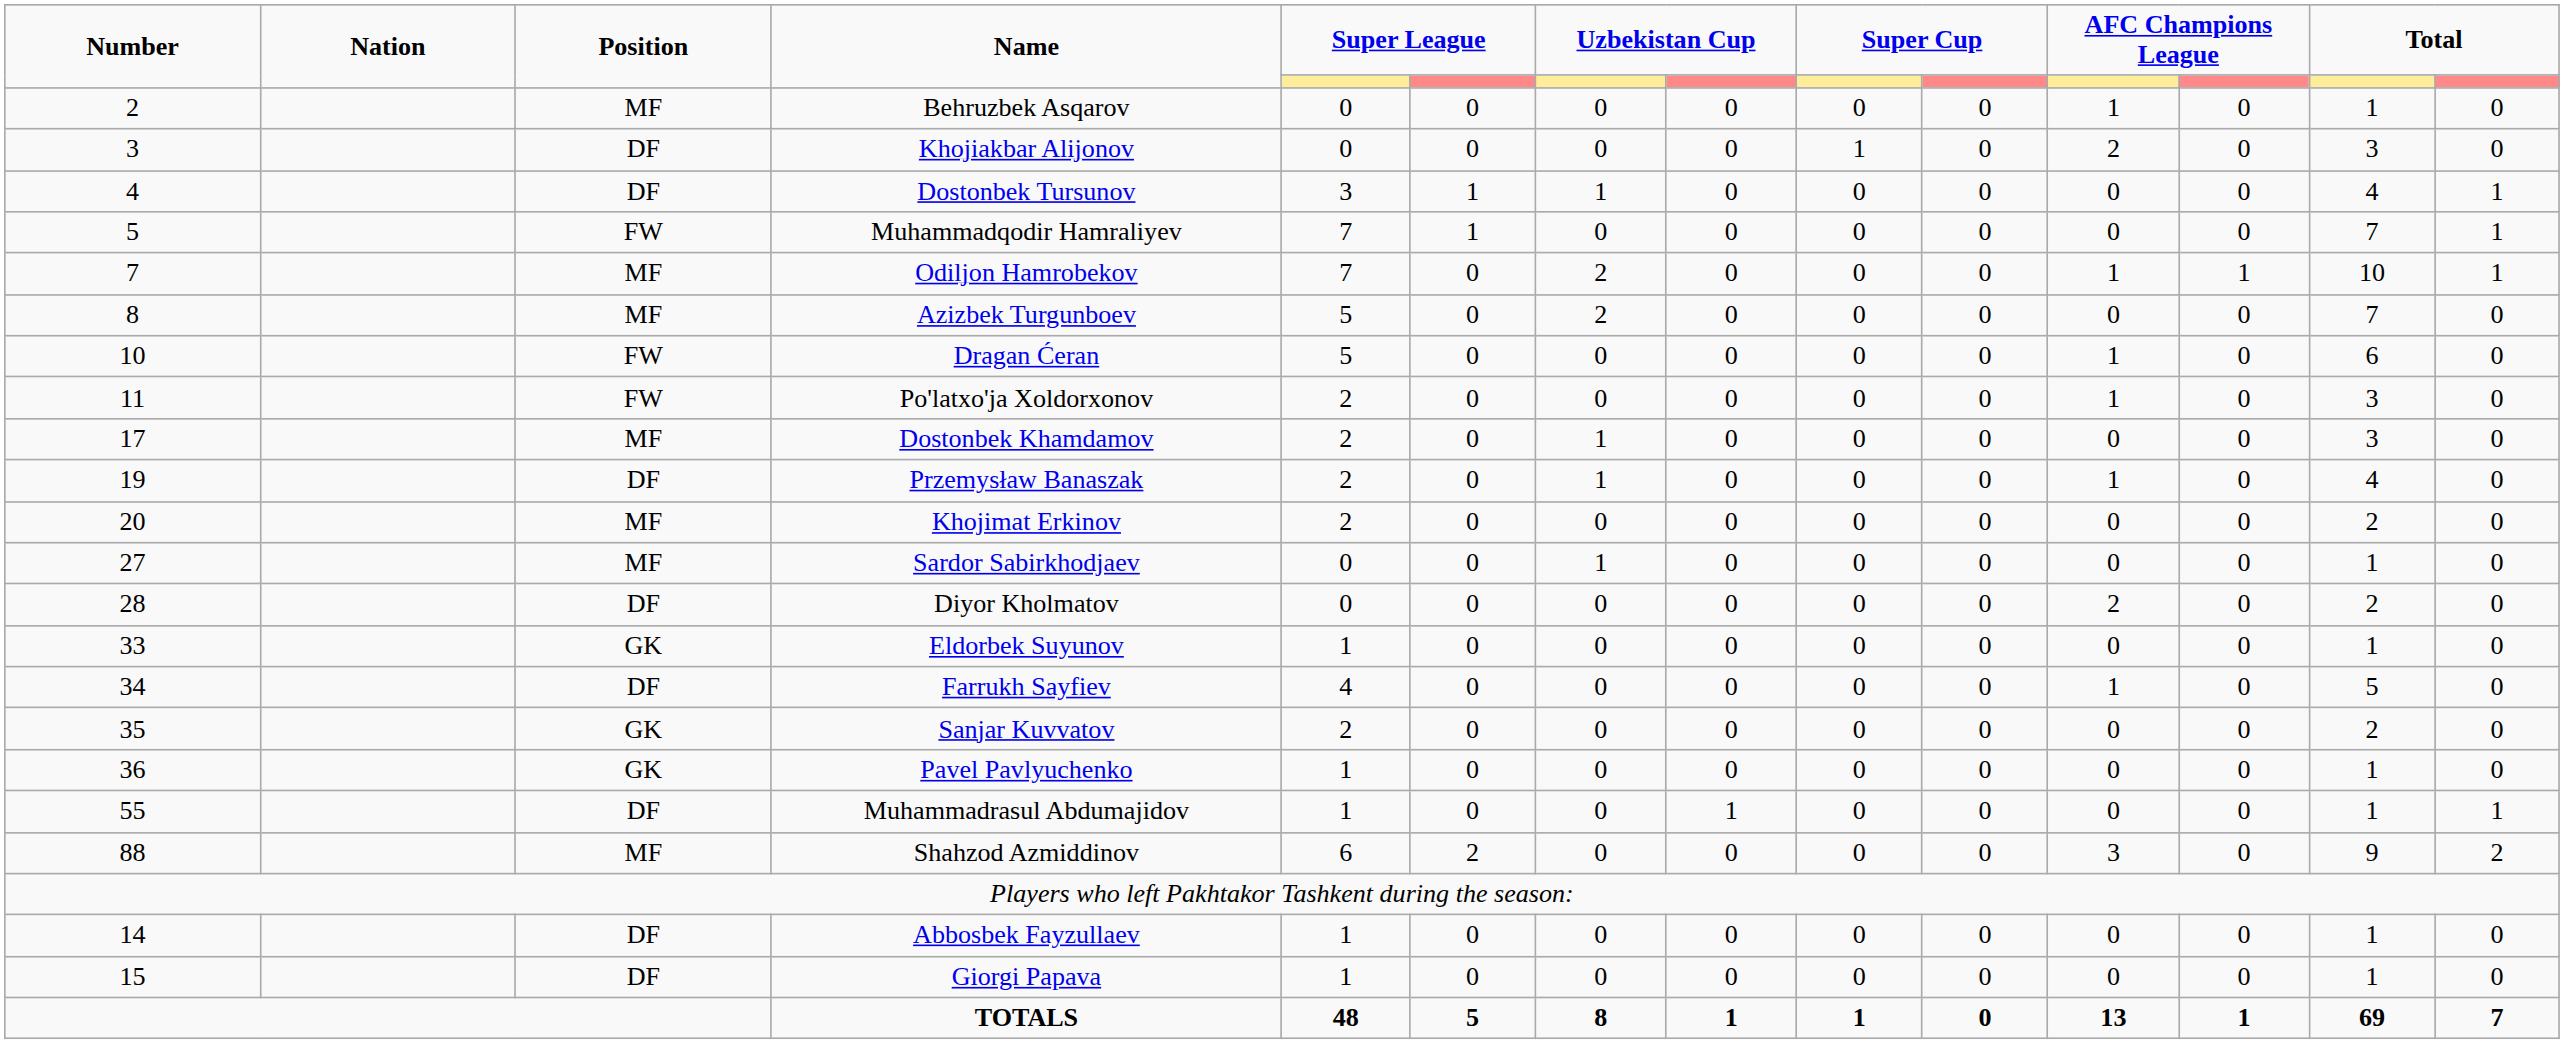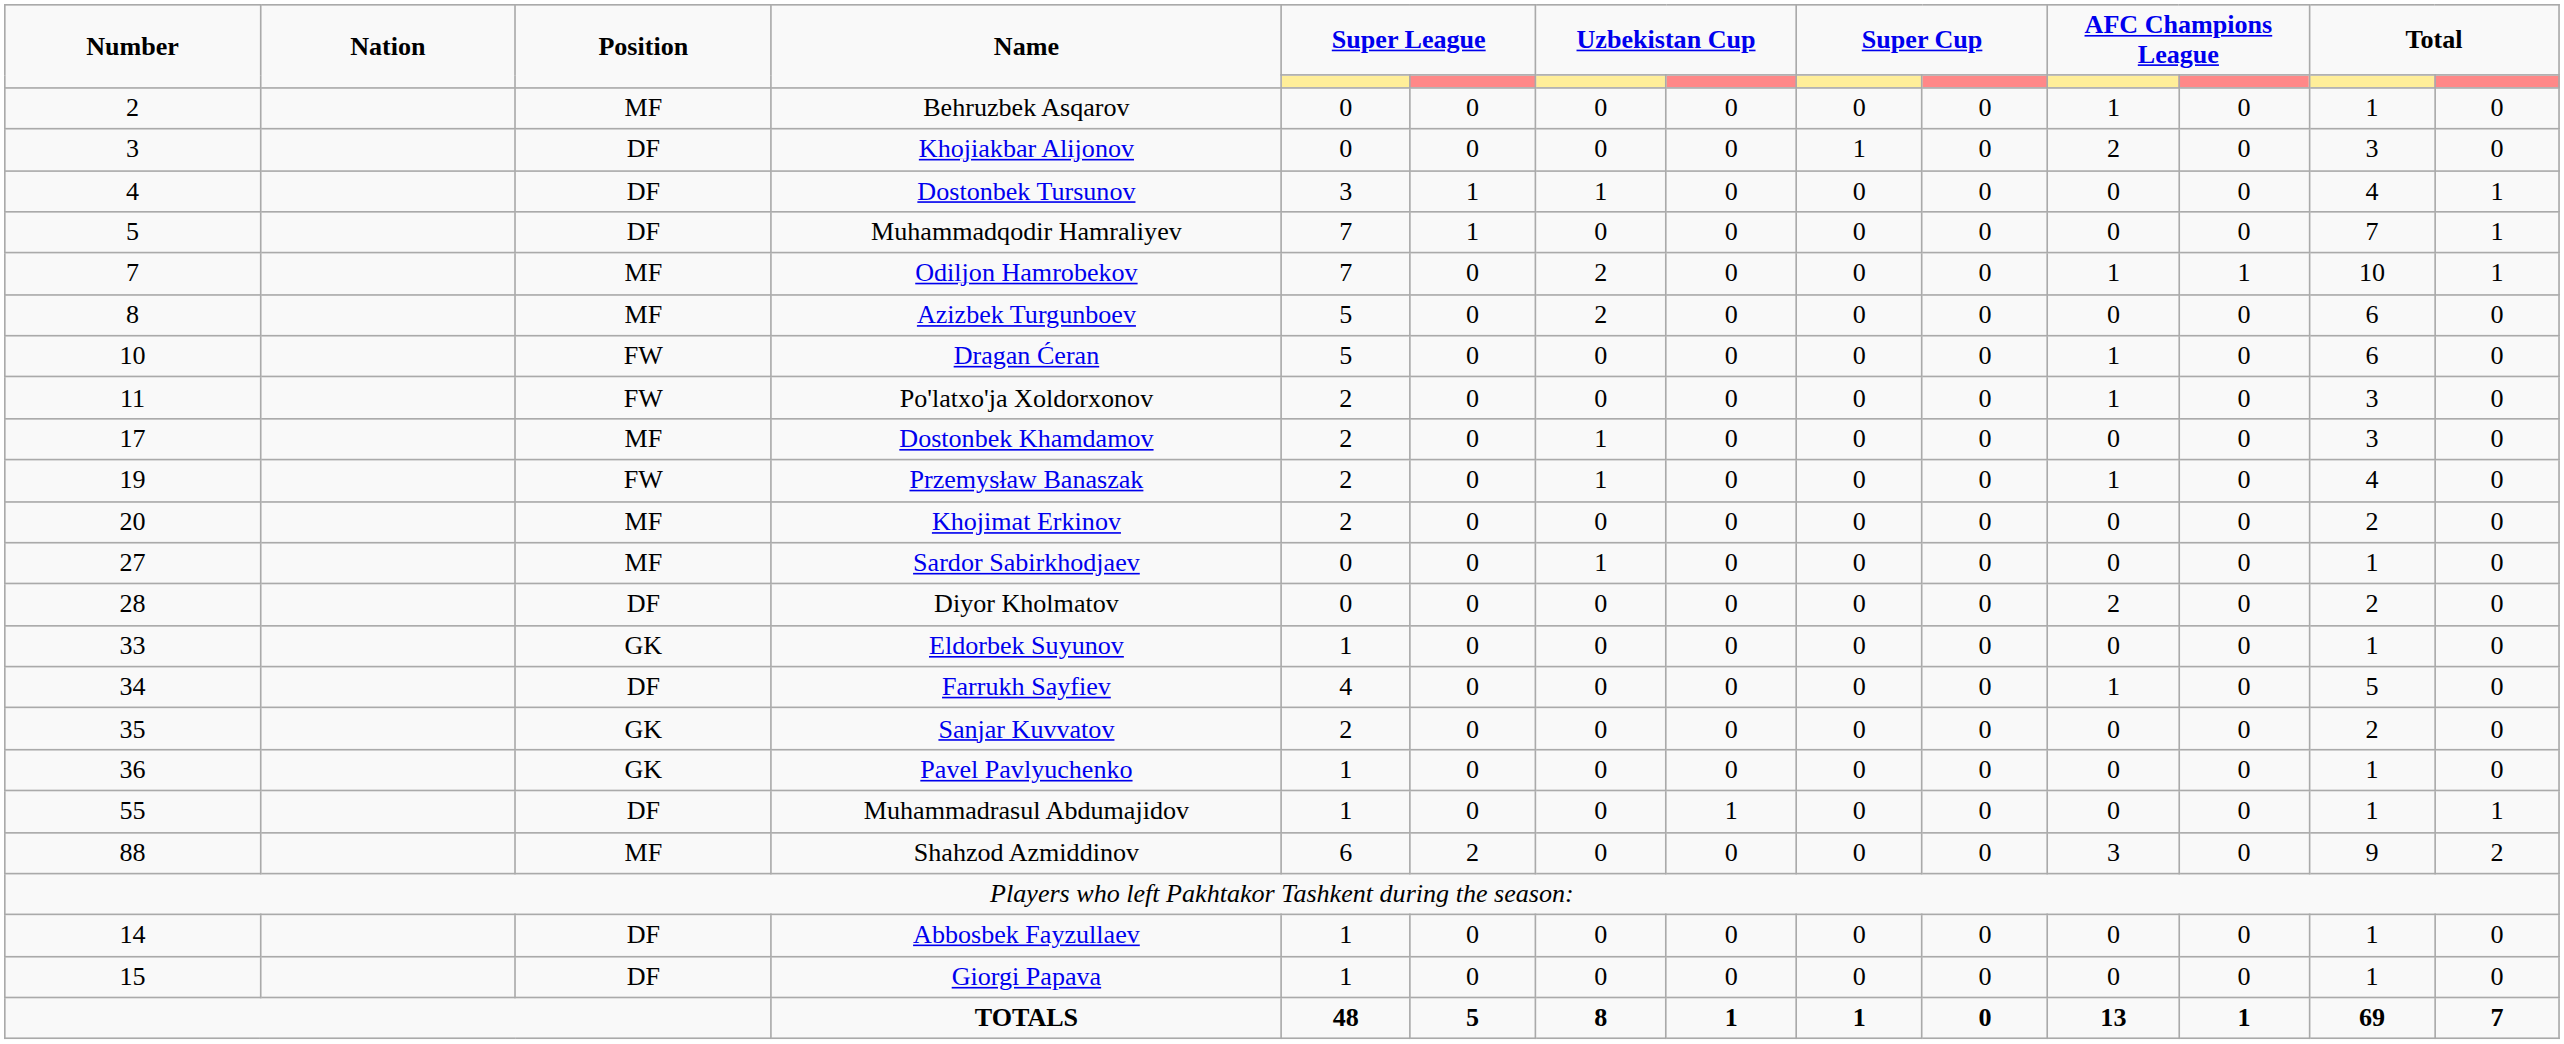 <table class="wikitable" style="font-size: 100%; text-align: center;">
 <tr>
 <td rowspan="2" width="10%" align="center"><strong>Number</strong></td>
 <td rowspan="2" width="10%" align="center"><strong>Nation</strong></td>
 <td rowspan="2" width="10%" align="center"><strong>Position</strong></td>
 <td rowspan="2" width="20%" align="center"><strong>Name</strong></td>
 <td colspan="2" align="center"><strong><a href='#'>Super League</a></strong></td>
 <td colspan="2" align="center"><strong><a href='#'>Uzbekistan Cup</a></strong></td>
 <td colspan="2" align="center"><strong><a href='#'>Super Cup</a></strong></td>
 <td colspan="2" align="center"><strong><a href='#'>AFC Champions League</a></strong></td>
 <td colspan="2" align="center"><strong>Total</strong></td>
 </tr>
 <tr>
 <th width=80 style="background: #FFEE99"></th>
 <th width=80 style="background: #FF8888"></th>
 <th width=80 style="background: #FFEE99"></th>
 <th width=80 style="background: #FF8888"></th>
 <th width=80 style="background: #FFEE99"></th>
 <th width=80 style="background: #FF8888"></th>
 <th width=80 style="background: #FFEE99"></th>
 <th width=80 style="background: #FF8888"></th>
 <th width=80 style="background: #FFEE99"></th>
 <th width=80 style="background: #FF8888"></th>
 </tr>
 <tr>
 <td>2</td>
 <td></td>
 <td>MF</td>
 <td>Behruzbek Asqarov</td>
 <td>0</td>
 <td>0</td>
 <td>0</td>
 <td>0</td>
 <td>0</td>
 <td>0</td>
 <td>1</td>
 <td>0</td>
 <td>1</td>
 <td>0</td>
 </tr>
 <tr>
 <td>3</td>
 <td></td>
 <td>DF</td>
 <td><a href='#'>Khojiakbar Alijonov</a></td>
 <td>0</td>
 <td>0</td>
 <td>0</td>
 <td>0</td>
 <td>1</td>
 <td>0</td>
 <td>2</td>
 <td>0</td>
 <td>3</td>
 <td>0</td>
 </tr>
 <tr>
 <td>4</td>
 <td></td>
 <td>DF</td>
 <td><a href='#'>Dostonbek Tursunov</a></td>
 <td>3</td>
 <td>1</td>
 <td>1</td>
 <td>0</td>
 <td>0</td>
 <td>0</td>
 <td>0</td>
 <td>0</td>
 <td>4</td>
 <td>1</td>
 </tr>
 <tr>
 <td>5</td>
 <td></td>
-<td>FW</td>
+<td>DF</td>
 <td>Muhammadqodir Hamraliyev</td>
 <td>7</td>
 <td>1</td>
 <td>0</td>
 <td>0</td>
 <td>0</td>
 <td>0</td>
 <td>0</td>
 <td>0</td>
 <td>7</td>
 <td>1</td>
 </tr>
 <tr>
 <td>7</td>
 <td></td>
 <td>MF</td>
 <td><a href='#'>Odiljon Hamrobekov</a></td>
 <td>7</td>
 <td>0</td>
 <td>2</td>
 <td>0</td>
 <td>0</td>
 <td>0</td>
 <td>1</td>
 <td>1</td>
 <td>10</td>
 <td>1</td>
 </tr>
 <tr>
 <td>8</td>
 <td></td>
 <td>MF</td>
 <td><a href='#'>Azizbek Turgunboev</a></td>
 <td>5</td>
 <td>0</td>
 <td>2</td>
 <td>0</td>
 <td>0</td>
 <td>0</td>
 <td>0</td>
 <td>0</td>
-<td>7</td>
+<td>6</td>
 <td>0</td>
 </tr>
 <tr>
 <td>10</td>
 <td></td>
 <td>FW</td>
 <td><a href='#'>Dragan Ćeran</a></td>
 <td>5</td>
 <td>0</td>
 <td>0</td>
 <td>0</td>
 <td>0</td>
 <td>0</td>
 <td>1</td>
 <td>0</td>
 <td>6</td>
 <td>0</td>
 </tr>
 <tr>
 <td>11</td>
 <td></td>
 <td>FW</td>
 <td>Po'latxo'ja Xoldorxonov</td>
 <td>2</td>
 <td>0</td>
 <td>0</td>
 <td>0</td>
 <td>0</td>
 <td>0</td>
 <td>1</td>
 <td>0</td>
 <td>3</td>
 <td>0</td>
 </tr>
 <tr>
 <td>17</td>
 <td></td>
 <td>MF</td>
 <td><a href='#'>Dostonbek Khamdamov</a></td>
 <td>2</td>
 <td>0</td>
 <td>1</td>
 <td>0</td>
 <td>0</td>
 <td>0</td>
 <td>0</td>
 <td>0</td>
 <td>3</td>
 <td>0</td>
 </tr>
 <tr>
 <td>19</td>
 <td></td>
-<td>DF</td>
+<td>FW</td>
 <td><a href='#'>Przemysław Banaszak</a></td>
 <td>2</td>
 <td>0</td>
 <td>1</td>
 <td>0</td>
 <td>0</td>
 <td>0</td>
 <td>1</td>
 <td>0</td>
 <td>4</td>
 <td>0</td>
 </tr>
 <tr>
 <td>20</td>
 <td></td>
 <td>MF</td>
 <td><a href='#'>Khojimat Erkinov</a></td>
 <td>2</td>
 <td>0</td>
 <td>0</td>
 <td>0</td>
 <td>0</td>
 <td>0</td>
 <td>0</td>
 <td>0</td>
 <td>2</td>
 <td>0</td>
 </tr>
 <tr>
 <td>27</td>
 <td></td>
 <td>MF</td>
 <td><a href='#'>Sardor Sabirkhodjaev</a></td>
 <td>0</td>
 <td>0</td>
 <td>1</td>
 <td>0</td>
 <td>0</td>
 <td>0</td>
 <td>0</td>
 <td>0</td>
 <td>1</td>
 <td>0</td>
 </tr>
 <tr>
 <td>28</td>
 <td></td>
 <td>DF</td>
 <td>Diyor Kholmatov</td>
 <td>0</td>
 <td>0</td>
 <td>0</td>
 <td>0</td>
 <td>0</td>
 <td>0</td>
 <td>2</td>
 <td>0</td>
 <td>2</td>
 <td>0</td>
 </tr>
 <tr>
 <td>33</td>
 <td></td>
 <td>GK</td>
 <td><a href='#'>Eldorbek Suyunov</a></td>
 <td>1</td>
 <td>0</td>
 <td>0</td>
 <td>0</td>
 <td>0</td>
 <td>0</td>
 <td>0</td>
 <td>0</td>
 <td>1</td>
 <td>0</td>
 </tr>
 <tr>
 <td>34</td>
 <td></td>
 <td>DF</td>
 <td><a href='#'>Farrukh Sayfiev</a></td>
 <td>4</td>
 <td>0</td>
 <td>0</td>
 <td>0</td>
 <td>0</td>
 <td>0</td>
 <td>1</td>
 <td>0</td>
 <td>5</td>
 <td>0</td>
 </tr>
 <tr>
 <td>35</td>
 <td></td>
 <td>GK</td>
 <td><a href='#'>Sanjar Kuvvatov</a></td>
 <td>2</td>
 <td>0</td>
 <td>0</td>
 <td>0</td>
 <td>0</td>
 <td>0</td>
 <td>0</td>
 <td>0</td>
 <td>2</td>
 <td>0</td>
 </tr>
 <tr>
 <td>36</td>
 <td></td>
 <td>GK</td>
 <td><a href='#'>Pavel Pavlyuchenko</a></td>
 <td>1</td>
 <td>0</td>
 <td>0</td>
 <td>0</td>
 <td>0</td>
 <td>0</td>
 <td>0</td>
 <td>0</td>
 <td>1</td>
 <td>0</td>
 </tr>
 <tr>
 <td>55</td>
 <td></td>
 <td>DF</td>
 <td>Muhammadrasul Abdumajidov</td>
 <td>1</td>
 <td>0</td>
 <td>0</td>
 <td>1</td>
 <td>0</td>
 <td>0</td>
 <td>0</td>
 <td>0</td>
 <td>1</td>
 <td>1</td>
 </tr>
 <tr>
 <td>88</td>
 <td></td>
 <td>MF</td>
 <td>Shahzod Azmiddinov</td>
 <td>6</td>
 <td>2</td>
 <td>0</td>
 <td>0</td>
 <td>0</td>
 <td>0</td>
 <td>3</td>
 <td>0</td>
 <td>9</td>
 <td>2</td>
 </tr>
 <tr>
 <td colspan="14"><em>Players who left Pakhtakor Tashkent during the season:</em></td>
 </tr>
 <tr>
 <td>14</td>
 <td></td>
 <td>DF</td>
 <td><a href='#'>Abbosbek Fayzullaev</a></td>
 <td>1</td>
 <td>0</td>
 <td>0</td>
 <td>0</td>
 <td>0</td>
 <td>0</td>
 <td>0</td>
 <td>0</td>
 <td>1</td>
 <td>0</td>
 </tr>
 <tr>
 <td>15</td>
 <td></td>
 <td>DF</td>
 <td><a href='#'>Giorgi Papava</a></td>
 <td>1</td>
 <td>0</td>
 <td>0</td>
 <td>0</td>
 <td>0</td>
 <td>0</td>
 <td>0</td>
 <td>0</td>
 <td>1</td>
 <td>0</td>
 </tr>
 <tr>
 <td colspan="3"></td>
 <td><strong>TOTALS</strong></td>
 <td><strong>48</strong></td>
 <td><strong>5</strong></td>
 <td><strong>8</strong></td>
 <td><strong>1</strong></td>
 <td><strong>1</strong></td>
 <td><strong>0</strong></td>
 <td><strong>13</strong></td>
 <td><strong>1</strong></td>
 <td><strong>69</strong></td>
 <td><strong>7</strong></td>
 </tr>
 </table>
